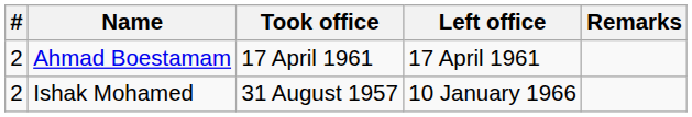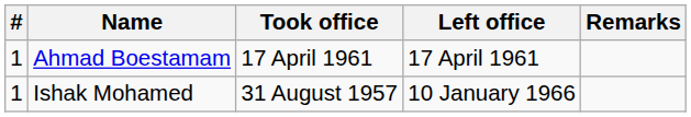 <table class="wikitable">
 <tr>
 <th>#</th>
 <th>Name</th>
 <th>Took office</th>
 <th>Left office</th>
 <th>Remarks</th>
 </tr>
 <tr>
-<td>2</td>
+<td>1</td>
 <td><a href='#'>Ahmad Boestamam</a></td>
 <td>17 April 1961</td>
 <td>17 April 1961</td>
 <td></td>
 </tr>
 <tr>
-<td>2</td>
+<td>1</td>
 <td>Ishak Mohamed</td>
 <td>31 August 1957</td>
 <td>10 January 1966</td>
 <td></td>
 </tr>
 </table>
